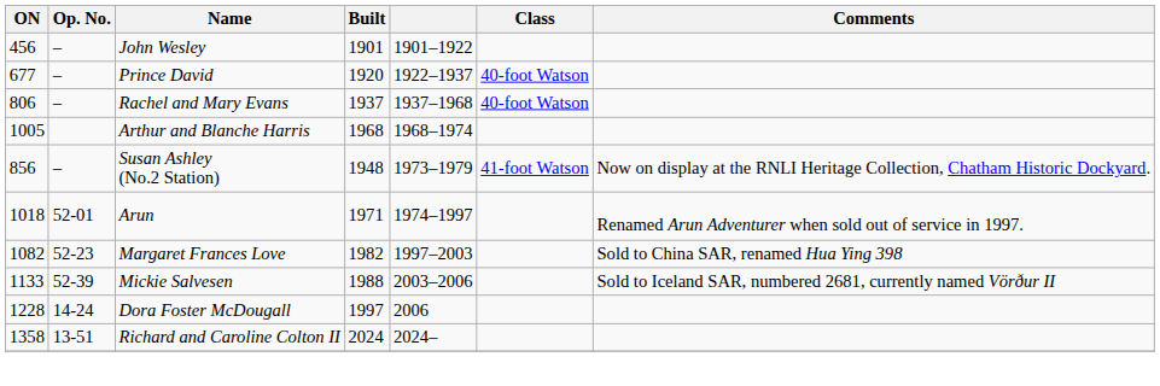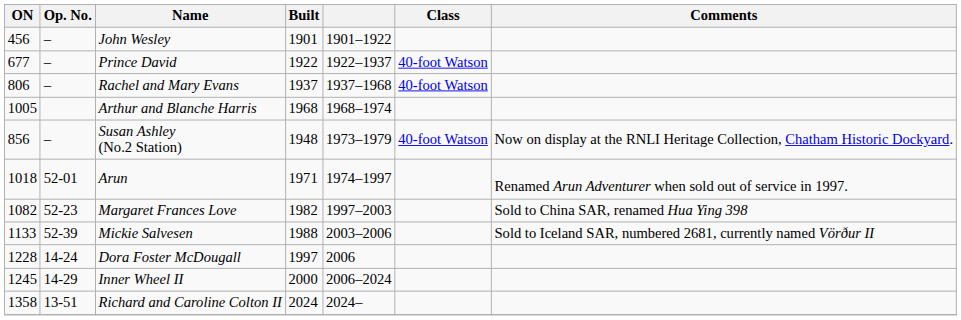 <table class="wikitable">
 <tr>
 <th>ON</th>
 <th>Op. No.</th>
 <th>Name</th>
 <th>Built</th>
 <th></th>
 <th>Class</th>
 <th>Comments</th>
 </tr>
 <tr>
 <td>456</td>
 <td>–</td>
 <td><em>John Wesley</em></td>
 <td>1901</td>
 <td>1901–1922</td>
 <td></td>
 <td></td>
 </tr>
 <tr>
 <td>677</td>
 <td>–</td>
 <td><em>Prince David</em></td>
-<td>1920</td>
+<td>1922</td>
 <td>1922–1937</td>
 <td><a href='#'>40-foot Watson</a></td>
 <td></td>
 </tr>
 <tr>
 <td>806</td>
 <td>–</td>
 <td><em>Rachel and Mary Evans</em></td>
 <td>1937</td>
 <td>1937–1968</td>
 <td><a href='#'>40-foot Watson</a></td>
 <td></td>
 </tr>
 <tr>
 <td>1005</td>
 <td></td>
 <td><em>Arthur and Blanche Harris</em></td>
 <td>1968</td>
 <td>1968–1974</td>
 <td></td>
 <td></td>
 </tr>
 <tr>
 <td>856</td>
 <td>–</td>
 <td><em>Susan Ashley</em><br>(No.2 Station)</td>
 <td>1948</td>
 <td>1973–1979</td>
-<td><a href='#'>41-foot Watson</a></td>
+<td><a href='#'>40-foot Watson</a></td>
 <td>Now on display at the RNLI Heritage Collection, <a href='#'>Chatham Historic Dockyard</a>.</td>
 </tr>
 <tr>
 <td>1018</td>
 <td>52-01</td>
 <td><em>Arun</em></td>
 <td>1971</td>
 <td>1974–1997</td>
 <td></td>
 <td><br>Renamed <em>Arun Adventurer</em> when sold out of service in 1997.</td>
 </tr>
 <tr>
 <td>1082</td>
 <td>52-23</td>
 <td><em>Margaret Frances Love</em></td>
 <td>1982</td>
 <td>1997–2003</td>
 <td></td>
 <td>Sold to China SAR, renamed <em>Hua Ying 398</em></td>
 </tr>
 <tr>
 <td>1133</td>
 <td>52-39</td>
 <td><em>Mickie Salvesen</em></td>
 <td>1988</td>
 <td>2003–2006</td>
 <td></td>
 <td>Sold to Iceland SAR, numbered 2681, currently named <em>Vörður II</em></td>
 </tr>
 <tr>
 <td>1228</td>
 <td>14-24</td>
 <td><em>Dora Foster McDougall</em></td>
 <td>1997</td>
 <td>2006</td>
 <td></td>
 <td></td>
 </tr>
 <tr>
+<td>1245</td>
+<td>14-29</td>
+<td><em>Inner Wheel II</em></td>
+<td>2000</td>
+<td>2006–2024</td>
+<td></td>
+<td></td>
+</tr>
+<tr>
 <td>1358</td>
 <td>13-51</td>
 <td><em>Richard and Caroline Colton II</em></td>
 <td>2024</td>
 <td>2024–</td>
 <td></td>
 <td></td>
 </tr>
 <tr>
 </tr>
 </table>
